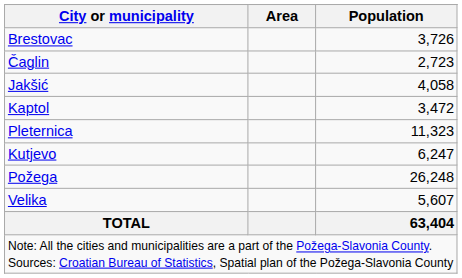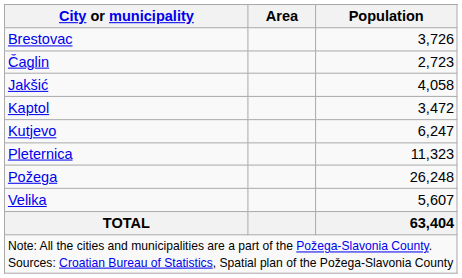 <table class="wikitable" style="margin-top:7px; margin-right:0px; text-align:left; font-size:90%;">
 <tr style="font-size:100%; text-align:right;">
 </tr>
 <tr style="font-size:100%; text-align:right;">
 <th><a href='#'>City</a> or <a href='#'>municipality</a></th>
 <th>Area</th>
 <th>Population</th>
 </tr>
 <tr>
 <td><a href='#'>Brestovac</a></td>
 <td style="text-align:right;padding-right:2px"></td>
 <td style="text-align:right;padding-right:2px">3,726</td>
 </tr>
 <tr>
 <td><a href='#'>Čaglin</a></td>
 <td style="text-align:right;padding-right:2px"></td>
 <td style="text-align:right;padding-right:2px">2,723</td>
 </tr>
 <tr>
 <td><a href='#'>Jakšić</a></td>
 <td style="text-align:right;padding-right:2px"></td>
 <td style="text-align:right;padding-right:2px">4,058</td>
 </tr>
 <tr>
 <td><a href='#'>Kaptol</a></td>
 <td style="text-align:right;padding-right:2px"></td>
 <td style="text-align:right;padding-right:2px">3,472</td>
 </tr>
 <tr>
+<td><a href='#'>Kutjevo</a></td>
+<td style="text-align:right;padding-right:2px"></td>
+<td style="text-align:right;padding-right:2px">6,247</td>
+</tr>
+<tr>
 <td><a href='#'>Pleternica</a></td>
 <td style="text-align:right;padding-right:2px"></td>
 <td style="text-align:right;padding-right:2px">11,323</td>
-</tr>
-<tr>
-<td><a href='#'>Kutjevo</a></td>
-<td style="text-align:right;padding-right:2px"></td>
-<td style="text-align:right;padding-right:2px">6,247</td>
 </tr>
 <tr>
 <td><a href='#'>Požega</a></td>
 <td style="text-align:right;padding-right:2px"></td>
 <td style="text-align:right;padding-right:2px">26,248</td>
 </tr>
 <tr>
 <td><a href='#'>Velika</a></td>
 <td style="text-align:right;padding-right:2px"></td>
 <td style="text-align:right;padding-right:2px">5,607</td>
 </tr>
 <tr>
 <th>TOTAL</th>
 <th style="text-align:right;padding-right:2px"></th>
 <th style="text-align:right;padding-right:2px">63,404</th>
 </tr>
 <tr>
 <td colspan=3><small>Note: All the cities and municipalities are a part of the <a href='#'>Požega-Slavonia County</a>.<br>Sources: <a href='#'>Croatian Bureau of Statistics</a>, Spatial plan of the Požega-Slavonia County</small></td>
 </tr>
 </table>
